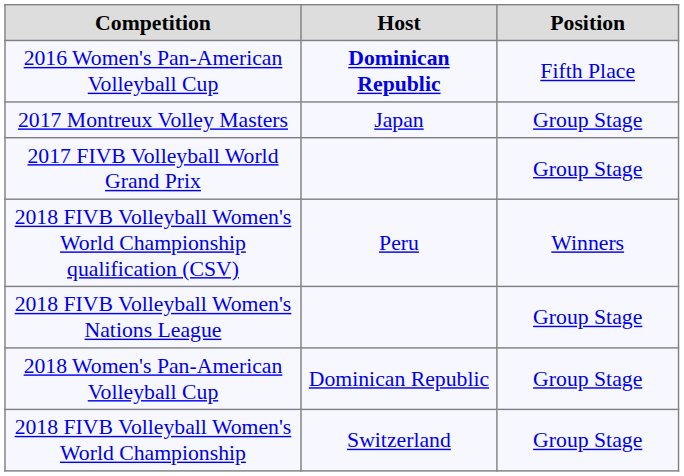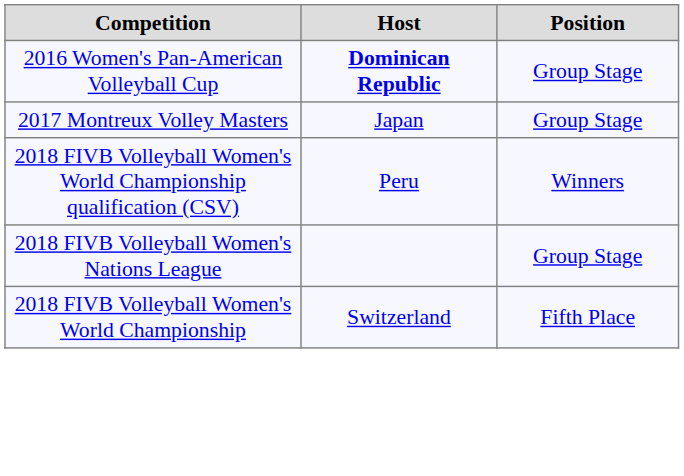 <table align="center" bgcolor="#f7f8ff" cellpadding="3" cellspacing="0" border="1" style="font-size: 95%; border: gray solid 1px; border-collapse: collapse;">
 <tr align="center" style="color:black;" bgcolor="#dddddd">
 <th width="200">Competition</th>
 <th width="130">Host</th>
 <th width="120">Position</th>
 </tr>
 <tr align=center>
 <td><a href='#'>2016 Women's Pan-American Volleyball Cup</a></td>
 <td><strong><a href='#'>Dominican Republic</a></strong></td>
-<td><a href='#'>Fifth Place</a></td>
+<td><a href='#'>Group Stage</a></td>
 </tr>
 <tr align=center>
 <td><a href='#'>2017 Montreux Volley Masters</a></td>
 <td><a href='#'>Japan</a></td>
-<td><a href='#'>Group Stage</a></td>
-</tr>
-<tr align=center>
-<td><a href='#'>2017 FIVB Volleyball World Grand Prix</a></td>
-<td></td>
 <td><a href='#'>Group Stage</a></td>
 </tr>
 <tr align=center>
 <td><a href='#'>2018 FIVB Volleyball Women's World Championship qualification (CSV)</a></td>
 <td><a href='#'>Peru</a></td>
 <td><a href='#'>Winners</a></td>
 </tr>
 <tr align=center>
 <td><a href='#'>2018 FIVB Volleyball Women's Nations League</a></td>
 <td></td>
 <td><a href='#'>Group Stage</a></td>
 </tr>
 <tr align=center>
-<td><a href='#'>2018 Women's Pan-American Volleyball Cup</a></td>
-<td><a href='#'>Dominican Republic</a></td>
-<td><a href='#'>Group Stage</a></td>
-</tr>
-<tr align=center>
 <td><a href='#'>2018 FIVB Volleyball Women's World Championship</a></td>
 <td><a href='#'>Switzerland</a></td>
-<td><a href='#'>Group Stage</a></td>
+<td><a href='#'>Fifth Place</a></td>
 </tr>
 </table>
